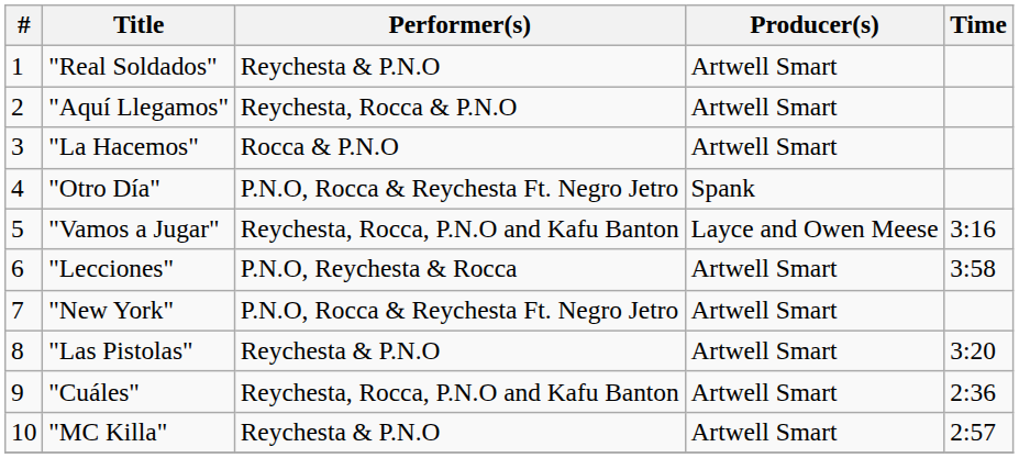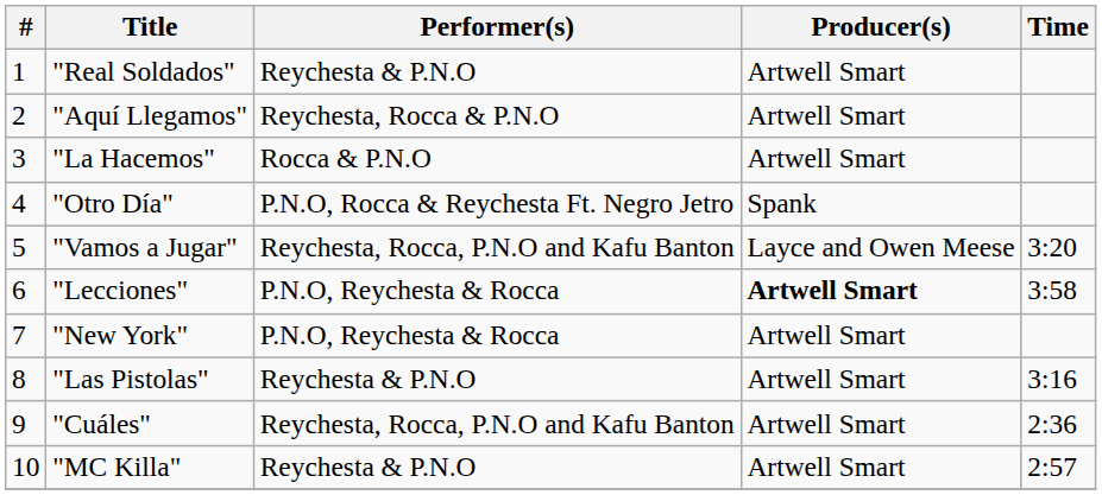 <table class="wikitable">
 <tr>
 <th>#</th>
 <th>Title</th>
 <th>Performer(s)</th>
 <th>Producer(s)</th>
 <th>Time</th>
 </tr>
 <tr>
 <td>1</td>
 <td>"Real Soldados"</td>
 <td>Reychesta & P.N.O</td>
 <td>Artwell Smart</td>
 <td></td>
 </tr>
 <tr>
 <td>2</td>
 <td>"Aquí Llegamos"</td>
 <td>Reychesta, Rocca & P.N.O</td>
 <td>Artwell Smart</td>
 <td></td>
 </tr>
 <tr>
 <td>3</td>
 <td>"La Hacemos"</td>
 <td>Rocca & P.N.O</td>
 <td>Artwell Smart</td>
 <td></td>
 </tr>
 <tr>
 <td>4</td>
 <td>"Otro Día"</td>
 <td>P.N.O, Rocca & Reychesta Ft. Negro Jetro</td>
 <td>Spank</td>
 <td></td>
 </tr>
 <tr>
 <td>5</td>
 <td>"Vamos a Jugar"</td>
 <td>Reychesta, Rocca, P.N.O and Kafu Banton</td>
 <td>Layce and Owen Meese</td>
-<td>3:16</td>
+<td>3:20</td>
 </tr>
 <tr>
 <td>6</td>
 <td>"Lecciones"</td>
 <td>P.N.O, Reychesta & Rocca</td>
-<td>Artwell Smart</td>
+<td><strong>Artwell Smart</strong></td>
 <td>3:58</td>
 </tr>
 <tr>
 <td>7</td>
 <td>"New York"</td>
-<td>P.N.O, Rocca & Reychesta Ft. Negro Jetro</td>
+<td>P.N.O, Reychesta & Rocca</td>
 <td>Artwell Smart</td>
 <td></td>
 </tr>
 <tr>
 <td>8</td>
 <td>"Las Pistolas"</td>
 <td>Reychesta & P.N.O</td>
 <td>Artwell Smart</td>
-<td>3:20</td>
+<td>3:16</td>
 </tr>
 <tr>
 <td>9</td>
 <td>"Cuáles"</td>
 <td>Reychesta, Rocca, P.N.O and Kafu Banton</td>
 <td>Artwell Smart</td>
 <td>2:36</td>
 </tr>
 <tr>
 <td>10</td>
 <td>"MC Killa"</td>
 <td>Reychesta & P.N.O</td>
 <td>Artwell Smart</td>
 <td>2:57</td>
 </tr>
 <tr>
 </tr>
 </table>
